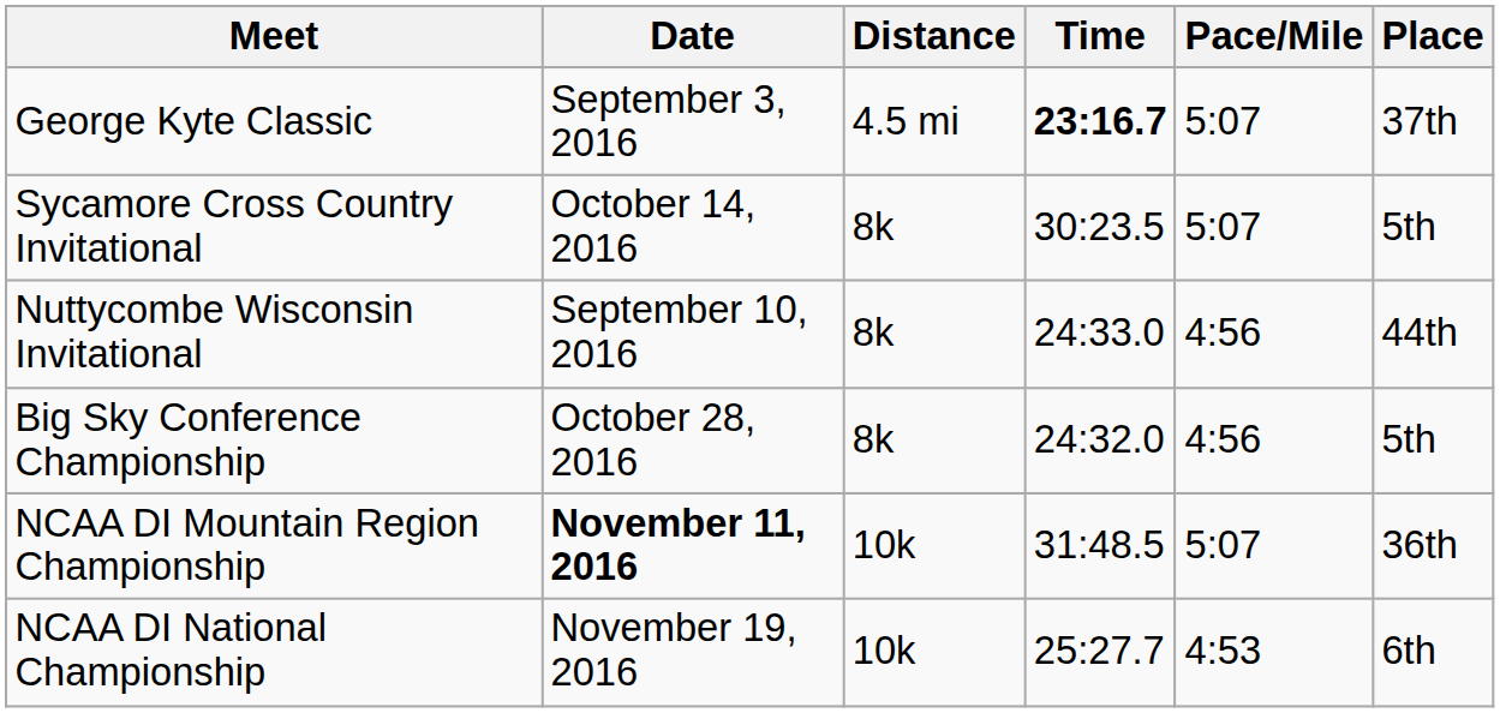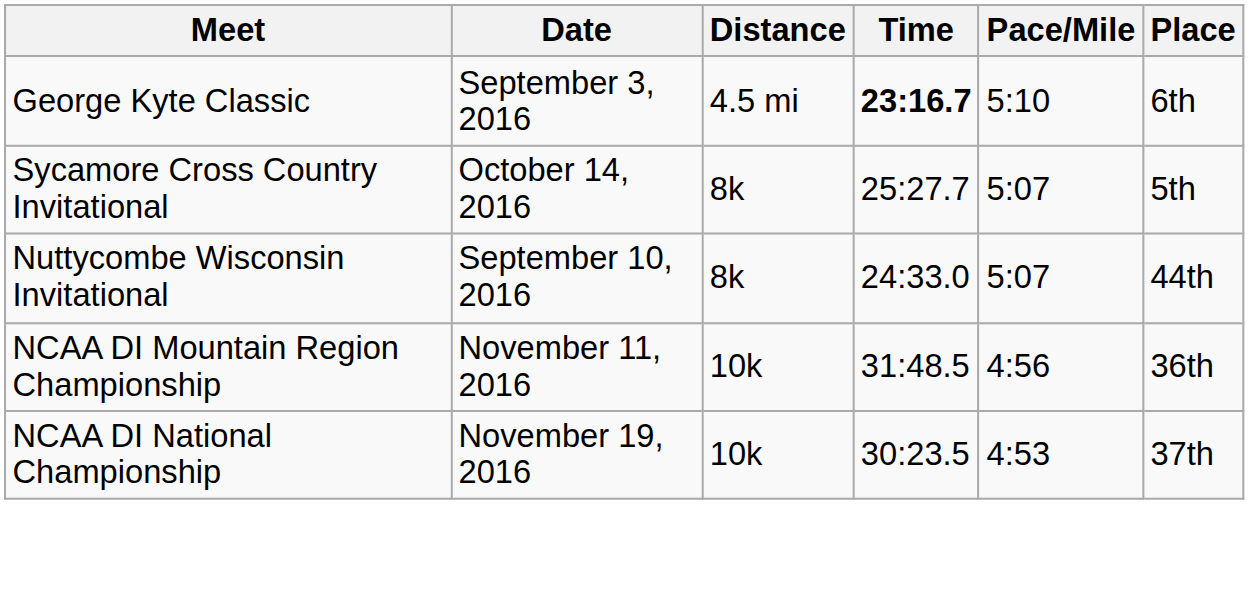 <table class="wikitable sortable">
 <tr>
 <th>Meet</th>
 <th>Date</th>
 <th>Distance</th>
 <th>Time</th>
 <th>Pace/Mile</th>
 <th>Place</th>
 </tr>
 <tr>
 <td>George Kyte Classic</td>
 <td>September 3, 2016</td>
 <td>4.5 mi</td>
 <td><strong>23:16.7</strong></td>
-<td>5:07</td>
-<td>37th</td>
+<td>5:10</td>
+<td>6th</td>
 </tr>
 <tr>
 <td>Sycamore Cross Country Invitational</td>
 <td>October 14, 2016</td>
 <td>8k</td>
-<td>30:23.5</td>
+<td>25:27.7</td>
 <td>5:07</td>
 <td>5th</td>
 </tr>
 <tr>
 <td>Nuttycombe Wisconsin Invitational</td>
 <td>September 10, 2016</td>
 <td>8k</td>
 <td>24:33.0</td>
-<td>4:56</td>
+<td>5:07</td>
 <td>44th</td>
 </tr>
 <tr>
-<td>Big Sky Conference Championship</td>
-<td>October 28, 2016</td>
-<td>8k</td>
-<td>24:32.0</td>
-<td>4:56</td>
-<td>5th</td>
-</tr>
-<tr>
 <td>NCAA DI Mountain Region Championship</td>
-<td><strong>November 11, 2016</strong></td>
+<td>November 11, 2016</td>
 <td>10k</td>
 <td>31:48.5</td>
-<td>5:07</td>
+<td>4:56</td>
 <td>36th</td>
 </tr>
 <tr>
 <td>NCAA DI National Championship</td>
 <td>November 19, 2016</td>
 <td>10k</td>
-<td>25:27.7</td>
+<td>30:23.5</td>
 <td>4:53</td>
-<td>6th</td>
+<td>37th</td>
 </tr>
 </table>
